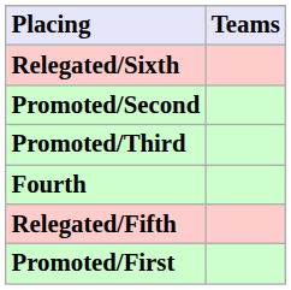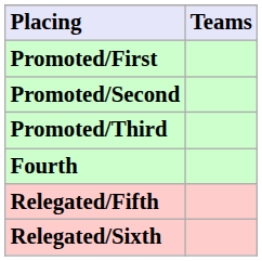 <table class=wikitable>
 <tr>
 </tr>
 <tr style="background: #E6E6FA;">
 <td><strong>Placing</strong></td>
 <td style="text-align:center"><strong>Teams</strong></td>
 </tr>
-<tr style="background: #ffcccc;">
-<td><strong>Relegated/Sixth</strong></td>
-<td><em></em></td>
+<tr style="background: #ccffcc;">
+<td><strong>Promoted/First</strong></td>
+<td><strong></strong></td>
 </tr>
 <tr style="background: #ccffcc;">
 <td><strong>Promoted/Second</strong></td>
 <td><strong></strong></td>
 </tr>
 <tr style="background: #ccffcc;">
 <td><strong>Promoted/Third</strong></td>
 <td><strong></strong></td>
 </tr>
 <tr style="background: #ccffcc;">
 <td><strong>Fourth</strong></td>
 <td><strong></strong></td>
 </tr>
 <tr style="background: #ffcccc;">
 <td><strong>Relegated/Fifth</strong></td>
 <td><em></em></td>
 </tr>
-<tr style="background: #ccffcc;">
-<td><strong>Promoted/First</strong></td>
-<td><strong></strong></td>
+<tr style="background: #ffcccc;">
+<td><strong>Relegated/Sixth</strong></td>
+<td><em></em></td>
 </tr>
 </table>
